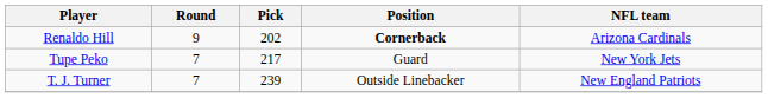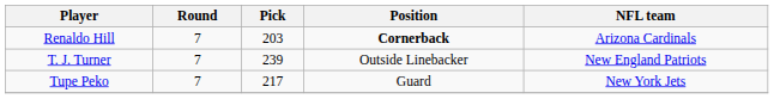 <table class="wikitable" width="70%">
 <tr>
 <th>Player</th>
 <th>Round</th>
 <th>Pick</th>
 <th>Position</th>
 <th>NFL team</th>
 </tr>
 <tr align="center" bgcolor="">
 <td><a href='#'>Renaldo Hill</a></td>
-<td>9</td>
-<td>202</td>
+<td>7</td>
+<td>203</td>
 <td><strong>Cornerback</strong></td>
 <td><a href='#'>Arizona Cardinals</a></td>
+</tr>
+<tr align="center" bgcolor="">
+<td><a href='#'>T. J. Turner</a></td>
+<td>7</td>
+<td>239</td>
+<td>Outside Linebacker</td>
+<td><a href='#'>New England Patriots</a></td>
 </tr>
 <tr align="center" bgcolor="">
 <td><a href='#'>Tupe Peko</a></td>
 <td>7</td>
 <td>217</td>
 <td>Guard</td>
 <td><a href='#'>New York Jets</a></td>
 </tr>
-<tr align="center" bgcolor="">
-<td><a href='#'>T. J. Turner</a></td>
-<td>7</td>
-<td>239</td>
-<td>Outside Linebacker</td>
-<td><a href='#'>New England Patriots</a></td>
-</tr>
 <tr>
 </tr>
 </table>
